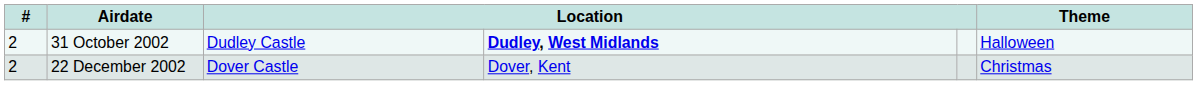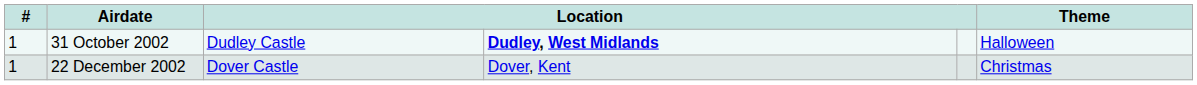 <table class="wikitable" id="series_list" style="width:95%;">
 <tr>
 <th style="background:#c5e4e1;">#</th>
 <th style="background:#c5e4e1; width:150px;">Airdate</th>
 <th style="background:#c5e4e1;" colspan="3">Location</th>
 <th style="background:#c5e4e1;">Theme</th>
 </tr>
 <tr style="background:#eff8f7;">
-<td>2</td>
+<td>1</td>
 <td>31 October 2002</td>
 <td><a href='#'>Dudley Castle</a></td>
 <td><strong><a href='#'>Dudley</a>, <a href='#'>West Midlands</a></strong></td>
 <td></td>
 <td><a href='#'>Halloween</a></td>
 </tr>
 <tr style="background:#dee7e6;">
-<td>2</td>
+<td>1</td>
 <td>22 December 2002</td>
 <td><a href='#'>Dover Castle</a></td>
 <td><a href='#'>Dover</a>, <a href='#'>Kent</a></td>
 <td></td>
 <td><a href='#'>Christmas</a></td>
 </tr>
 </table>
